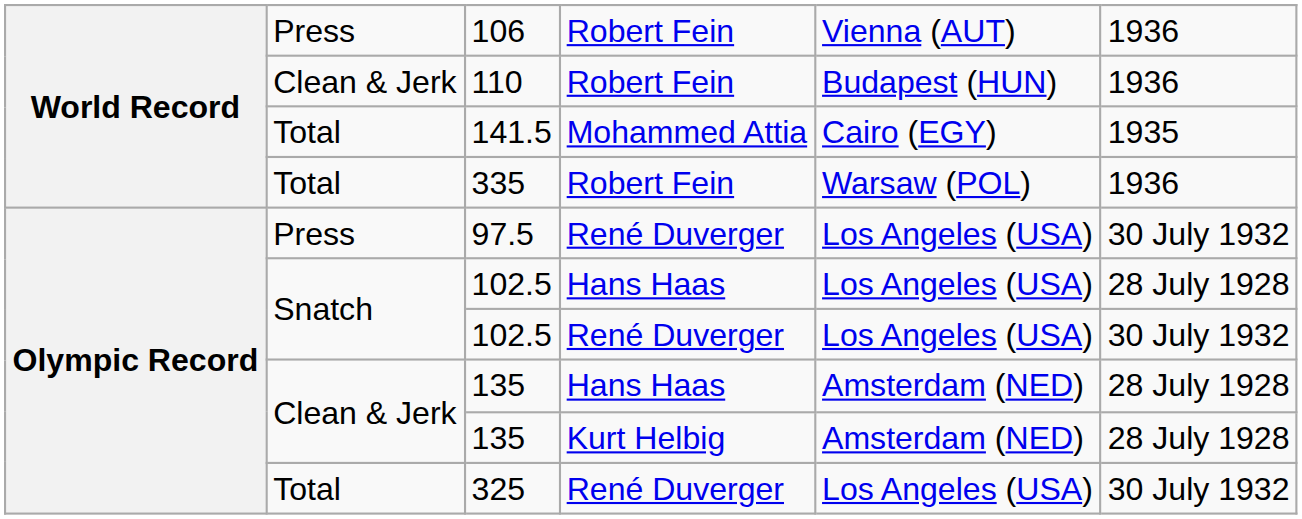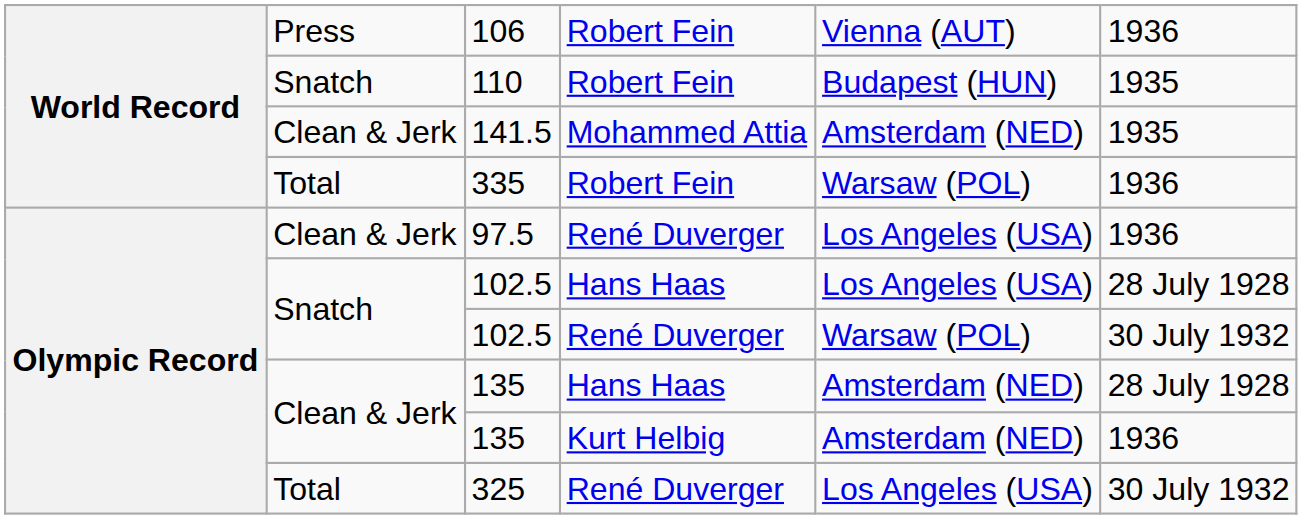 <table class="wikitable" style="font-size:95%;">
 <tr>
 <th rowspan=4>World Record</th>
 <td>Press</td>
 <td>106</td>
 <td> <a href='#'>Robert Fein</a></td>
 <td><a href='#'>Vienna</a> (<a href='#'>AUT</a>)</td>
 <td>1936</td>
 </tr>
 <tr>
-<td>Clean & Jerk</td>
+<td>Snatch</td>
 <td>110</td>
 <td> <a href='#'>Robert Fein</a></td>
 <td><a href='#'>Budapest</a> (<a href='#'>HUN</a>)</td>
-<td>1936</td>
+<td>1935</td>
 </tr>
 <tr>
-<td>Total</td>
+<td>Clean & Jerk</td>
 <td>141.5</td>
 <td> <a href='#'>Mohammed Attia</a></td>
-<td><a href='#'>Cairo</a> (<a href='#'>EGY</a>)</td>
+<td><a href='#'>Amsterdam</a> (<a href='#'>NED</a>)</td>
 <td>1935</td>
 </tr>
 <tr>
 <td>Total</td>
 <td>335</td>
 <td> <a href='#'>Robert Fein</a></td>
 <td><a href='#'>Warsaw</a> (<a href='#'>POL</a>)</td>
 <td>1936</td>
 </tr>
 <tr>
 <th rowspan=6>Olympic Record</th>
-<td>Press</td>
+<td>Clean & Jerk</td>
 <td>97.5</td>
 <td> <a href='#'>René Duverger</a></td>
 <td><a href='#'>Los Angeles</a> (<a href='#'>USA</a>)</td>
-<td>30 July 1932</td>
+<td>1936</td>
 </tr>
 <tr>
 <td rowspan=2>Snatch</td>
 <td>102.5</td>
 <td> <a href='#'>Hans Haas</a></td>
 <td><a href='#'>Los Angeles</a> (<a href='#'>USA</a>)</td>
 <td>28 July 1928</td>
 </tr>
 <tr>
 <td>102.5</td>
 <td> <a href='#'>René Duverger</a></td>
-<td><a href='#'>Los Angeles</a> (<a href='#'>USA</a>)</td>
+<td><a href='#'>Warsaw</a> (<a href='#'>POL</a>)</td>
 <td>30 July 1932</td>
 </tr>
 <tr>
 <td rowspan=2>Clean & Jerk</td>
 <td>135</td>
 <td> <a href='#'>Hans Haas</a></td>
 <td><a href='#'>Amsterdam</a> (<a href='#'>NED</a>)</td>
 <td>28 July 1928</td>
 </tr>
 <tr>
 <td>135</td>
 <td> <a href='#'>Kurt Helbig</a></td>
 <td><a href='#'>Amsterdam</a> (<a href='#'>NED</a>)</td>
-<td>28 July 1928</td>
+<td>1936</td>
 </tr>
 <tr>
 <td>Total</td>
 <td>325</td>
 <td> <a href='#'>René Duverger</a></td>
 <td><a href='#'>Los Angeles</a> (<a href='#'>USA</a>)</td>
 <td>30 July 1932</td>
 </tr>
 </table>
